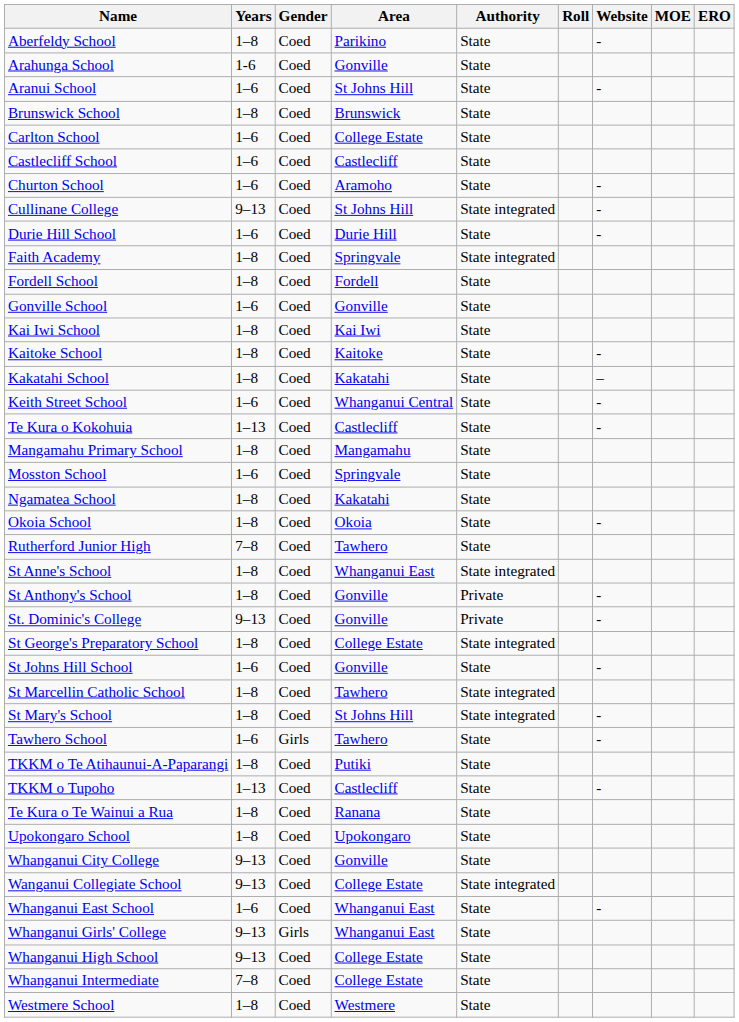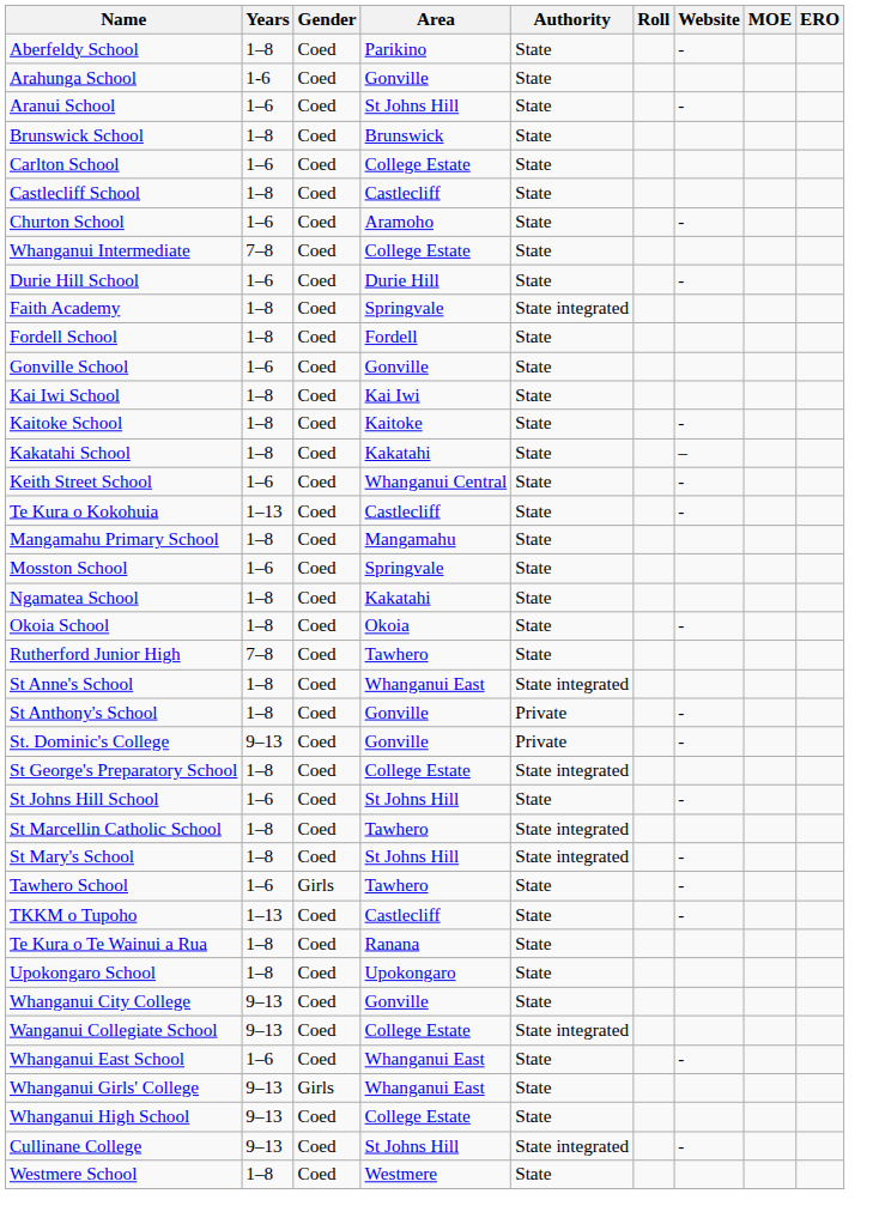 <table class="wikitable sortable">
 <tr>
 <th>Name</th>
 <th>Years</th>
 <th>Gender</th>
 <th>Area</th>
 <th>Authority</th>
 <th>Roll</th>
 <th>Website</th>
 <th>MOE</th>
 <th>ERO</th>
 </tr>
 <tr>
 <td><a href='#'>Aberfeldy School</a></td>
 <td>1–8</td>
 <td>Coed</td>
 <td><a href='#'>Parikino</a></td>
 <td>State</td>
 <td></td>
 <td>-</td>
 <td></td>
 <td></td>
 </tr>
 <tr>
 <td><a href='#'>Arahunga School</a></td>
 <td>1-6</td>
 <td>Coed</td>
 <td><a href='#'>Gonville</a></td>
 <td>State</td>
 <td></td>
 <td></td>
 <td></td>
 <td></td>
 </tr>
 <tr>
 <td><a href='#'>Aranui School</a></td>
 <td>1–6</td>
 <td>Coed</td>
 <td><a href='#'>St Johns Hill</a></td>
 <td>State</td>
 <td></td>
 <td>-</td>
 <td></td>
 <td></td>
 </tr>
 <tr>
 <td><a href='#'>Brunswick School</a></td>
 <td>1–8</td>
 <td>Coed</td>
 <td><a href='#'>Brunswick</a></td>
 <td>State</td>
 <td></td>
 <td></td>
 <td></td>
 <td></td>
 </tr>
 <tr>
 <td><a href='#'>Carlton School</a></td>
 <td>1–6</td>
 <td>Coed</td>
 <td><a href='#'>College Estate</a></td>
 <td>State</td>
 <td></td>
 <td></td>
 <td></td>
 <td></td>
 </tr>
 <tr>
 <td><a href='#'>Castlecliff School</a></td>
-<td>1–6</td>
+<td>1–8</td>
 <td>Coed</td>
 <td><a href='#'>Castlecliff</a></td>
 <td>State</td>
 <td></td>
 <td></td>
 <td></td>
 <td></td>
 </tr>
 <tr>
 <td><a href='#'>Churton School</a></td>
 <td>1–6</td>
 <td>Coed</td>
 <td><a href='#'>Aramoho</a></td>
 <td>State</td>
 <td></td>
 <td>-</td>
 <td></td>
 <td></td>
 </tr>
 <tr>
-<td><a href='#'>Cullinane College</a></td>
-<td>9–13</td>
+<td><a href='#'>Whanganui Intermediate</a></td>
+<td>7–8</td>
 <td>Coed</td>
-<td><a href='#'>St Johns Hill</a></td>
-<td>State integrated</td>
+<td><a href='#'>College Estate</a></td>
+<td>State</td>
 <td></td>
-<td>-</td>
+<td></td>
 <td></td>
 <td></td>
 </tr>
 <tr>
 <td><a href='#'>Durie Hill School</a></td>
 <td>1–6</td>
 <td>Coed</td>
 <td><a href='#'>Durie Hill</a></td>
 <td>State</td>
 <td></td>
 <td>-</td>
 <td></td>
 <td></td>
 </tr>
 <tr>
 <td><a href='#'>Faith Academy</a></td>
 <td>1–8</td>
 <td>Coed</td>
 <td><a href='#'>Springvale</a></td>
 <td>State integrated</td>
 <td></td>
 <td></td>
 <td></td>
 <td></td>
 </tr>
 <tr>
 <td><a href='#'>Fordell School</a></td>
 <td>1–8</td>
 <td>Coed</td>
 <td><a href='#'>Fordell</a></td>
 <td>State</td>
 <td></td>
 <td></td>
 <td></td>
 <td></td>
 </tr>
 <tr>
 <td><a href='#'>Gonville School</a></td>
 <td>1–6</td>
 <td>Coed</td>
 <td><a href='#'>Gonville</a></td>
 <td>State</td>
 <td></td>
 <td></td>
 <td></td>
 <td></td>
 </tr>
 <tr>
 <td><a href='#'>Kai Iwi School</a></td>
 <td>1–8</td>
 <td>Coed</td>
 <td><a href='#'>Kai Iwi</a></td>
 <td>State</td>
 <td></td>
 <td></td>
 <td></td>
 <td></td>
 </tr>
 <tr>
 <td><a href='#'>Kaitoke School</a></td>
 <td>1–8</td>
 <td>Coed</td>
 <td><a href='#'>Kaitoke</a></td>
 <td>State</td>
 <td></td>
 <td>-</td>
 <td></td>
 <td></td>
 </tr>
 <tr>
 <td><a href='#'>Kakatahi School</a></td>
 <td>1–8</td>
 <td>Coed</td>
 <td><a href='#'>Kakatahi</a></td>
 <td>State</td>
 <td></td>
 <td>–</td>
 <td></td>
 <td></td>
 </tr>
 <tr>
 <td><a href='#'>Keith Street School</a></td>
 <td>1–6</td>
 <td>Coed</td>
 <td><a href='#'>Whanganui Central</a></td>
 <td>State</td>
 <td></td>
 <td>-</td>
 <td></td>
 <td></td>
 </tr>
 <tr>
 <td><a href='#'>Te Kura o Kokohuia</a></td>
 <td>1–13</td>
 <td>Coed</td>
 <td><a href='#'>Castlecliff</a></td>
 <td>State</td>
 <td></td>
 <td>-</td>
 <td></td>
 <td></td>
 </tr>
 <tr>
 <td><a href='#'>Mangamahu Primary School</a></td>
 <td>1–8</td>
 <td>Coed</td>
 <td><a href='#'>Mangamahu</a></td>
 <td>State</td>
 <td></td>
 <td></td>
 <td></td>
 <td></td>
 </tr>
 <tr>
 <td><a href='#'>Mosston School</a></td>
 <td>1–6</td>
 <td>Coed</td>
 <td><a href='#'>Springvale</a></td>
 <td>State</td>
 <td></td>
 <td></td>
 <td></td>
 <td></td>
 </tr>
 <tr>
 <td><a href='#'>Ngamatea School</a></td>
 <td>1–8</td>
 <td>Coed</td>
 <td><a href='#'>Kakatahi</a></td>
 <td>State</td>
 <td></td>
 <td></td>
 <td></td>
 <td></td>
 </tr>
 <tr>
 <td><a href='#'>Okoia School</a></td>
 <td>1–8</td>
 <td>Coed</td>
 <td><a href='#'>Okoia</a></td>
 <td>State</td>
 <td></td>
 <td>-</td>
 <td></td>
 <td></td>
 </tr>
 <tr>
 <td><a href='#'>Rutherford Junior High</a></td>
 <td>7–8</td>
 <td>Coed</td>
 <td><a href='#'>Tawhero</a></td>
 <td>State</td>
 <td></td>
 <td></td>
 <td></td>
 <td></td>
 </tr>
 <tr>
 <td><a href='#'>St Anne's School</a></td>
 <td>1–8</td>
 <td>Coed</td>
 <td><a href='#'>Whanganui East</a></td>
 <td>State integrated</td>
 <td></td>
 <td></td>
 <td></td>
 <td></td>
 </tr>
 <tr>
 <td><a href='#'>St Anthony's School</a></td>
 <td>1–8</td>
 <td>Coed</td>
 <td><a href='#'>Gonville</a></td>
 <td>Private</td>
 <td></td>
 <td>-</td>
 <td></td>
 <td></td>
 </tr>
 <tr>
 <td><a href='#'>St. Dominic's College</a></td>
 <td>9–13</td>
 <td>Coed</td>
 <td><a href='#'>Gonville</a></td>
 <td>Private</td>
 <td></td>
 <td>-</td>
 <td></td>
 <td></td>
 </tr>
 <tr>
 <td><a href='#'>St George's Preparatory School</a></td>
 <td>1–8</td>
 <td>Coed</td>
 <td><a href='#'>College Estate</a></td>
 <td>State integrated</td>
 <td></td>
 <td></td>
 <td></td>
 <td></td>
 </tr>
 <tr>
 <td><a href='#'>St Johns Hill School</a></td>
 <td>1–6</td>
 <td>Coed</td>
-<td><a href='#'>Gonville</a></td>
+<td><a href='#'>St Johns Hill</a></td>
 <td>State</td>
 <td></td>
 <td>-</td>
 <td></td>
 <td></td>
 </tr>
 <tr>
 <td><a href='#'>St Marcellin Catholic School</a></td>
 <td>1–8</td>
 <td>Coed</td>
 <td><a href='#'>Tawhero</a></td>
 <td>State integrated</td>
 <td></td>
 <td></td>
 <td></td>
 <td></td>
 </tr>
 <tr>
 <td><a href='#'>St Mary's School</a></td>
 <td>1–8</td>
 <td>Coed</td>
 <td><a href='#'>St Johns Hill</a></td>
 <td>State integrated</td>
 <td></td>
 <td>-</td>
 <td></td>
 <td></td>
 </tr>
 <tr>
 <td><a href='#'>Tawhero School</a></td>
 <td>1–6</td>
 <td>Girls</td>
 <td><a href='#'>Tawhero</a></td>
 <td>State</td>
 <td></td>
 <td>-</td>
-<td></td>
-<td></td>
-</tr>
-<tr>
-<td><a href='#'>TKKM o Te Atihaunui-A-Paparangi</a></td>
-<td>1–8</td>
-<td>Coed</td>
-<td><a href='#'>Putiki</a></td>
-<td>State</td>
-<td></td>
-<td></td>
 <td></td>
 <td></td>
 </tr>
 <tr>
 <td><a href='#'>TKKM o Tupoho</a></td>
 <td>1–13</td>
 <td>Coed</td>
 <td><a href='#'>Castlecliff</a></td>
 <td>State</td>
 <td></td>
 <td>-</td>
 <td></td>
 <td></td>
 </tr>
 <tr>
 <td><a href='#'>Te Kura o Te Wainui a Rua</a></td>
 <td>1–8</td>
 <td>Coed</td>
 <td><a href='#'>Ranana</a></td>
 <td>State</td>
 <td></td>
 <td></td>
 <td></td>
 <td></td>
 </tr>
 <tr>
 <td><a href='#'>Upokongaro School</a></td>
 <td>1–8</td>
 <td>Coed</td>
 <td><a href='#'>Upokongaro</a></td>
 <td>State</td>
 <td></td>
 <td></td>
 <td></td>
 <td></td>
 </tr>
 <tr>
 <td><a href='#'>Whanganui City College</a></td>
 <td>9–13</td>
 <td>Coed</td>
 <td><a href='#'>Gonville</a></td>
 <td>State</td>
 <td></td>
 <td></td>
 <td></td>
 <td></td>
 </tr>
 <tr>
 <td><a href='#'>Wanganui Collegiate School</a></td>
 <td>9–13</td>
 <td>Coed</td>
 <td><a href='#'>College Estate</a></td>
 <td>State integrated</td>
 <td></td>
 <td></td>
 <td></td>
 <td></td>
 </tr>
 <tr>
 <td><a href='#'>Whanganui East School</a></td>
 <td>1–6</td>
 <td>Coed</td>
 <td><a href='#'>Whanganui East</a></td>
 <td>State</td>
 <td></td>
 <td>-</td>
 <td></td>
 <td></td>
 </tr>
 <tr>
 <td><a href='#'>Whanganui Girls' College</a></td>
 <td>9–13</td>
 <td>Girls</td>
 <td><a href='#'>Whanganui East</a></td>
 <td>State</td>
 <td></td>
 <td></td>
 <td></td>
 <td></td>
 </tr>
 <tr>
 <td><a href='#'>Whanganui High School</a></td>
 <td>9–13</td>
 <td>Coed</td>
 <td><a href='#'>College Estate</a></td>
 <td>State</td>
 <td></td>
 <td></td>
 <td></td>
 <td></td>
 </tr>
 <tr>
-<td><a href='#'>Whanganui Intermediate</a></td>
-<td>7–8</td>
+<td><a href='#'>Cullinane College</a></td>
+<td>9–13</td>
 <td>Coed</td>
-<td><a href='#'>College Estate</a></td>
-<td>State</td>
+<td><a href='#'>St Johns Hill</a></td>
+<td>State integrated</td>
 <td></td>
-<td></td>
+<td>-</td>
 <td></td>
 <td></td>
 </tr>
 <tr>
 <td><a href='#'>Westmere School</a></td>
 <td>1–8</td>
 <td>Coed</td>
 <td><a href='#'>Westmere</a></td>
 <td>State</td>
 <td></td>
 <td></td>
 <td></td>
 <td></td>
 </tr>
 </table>
